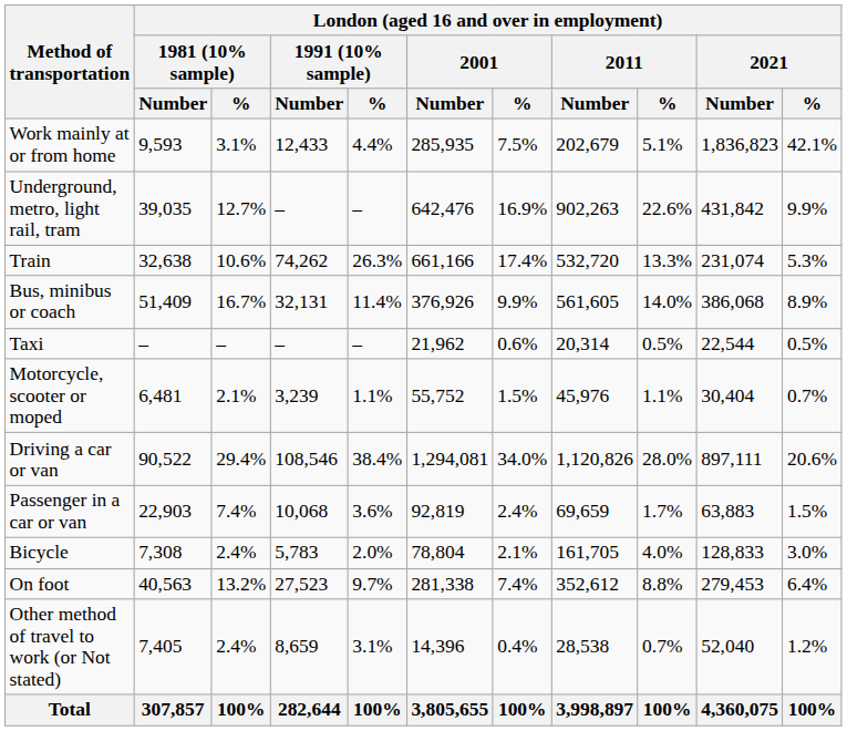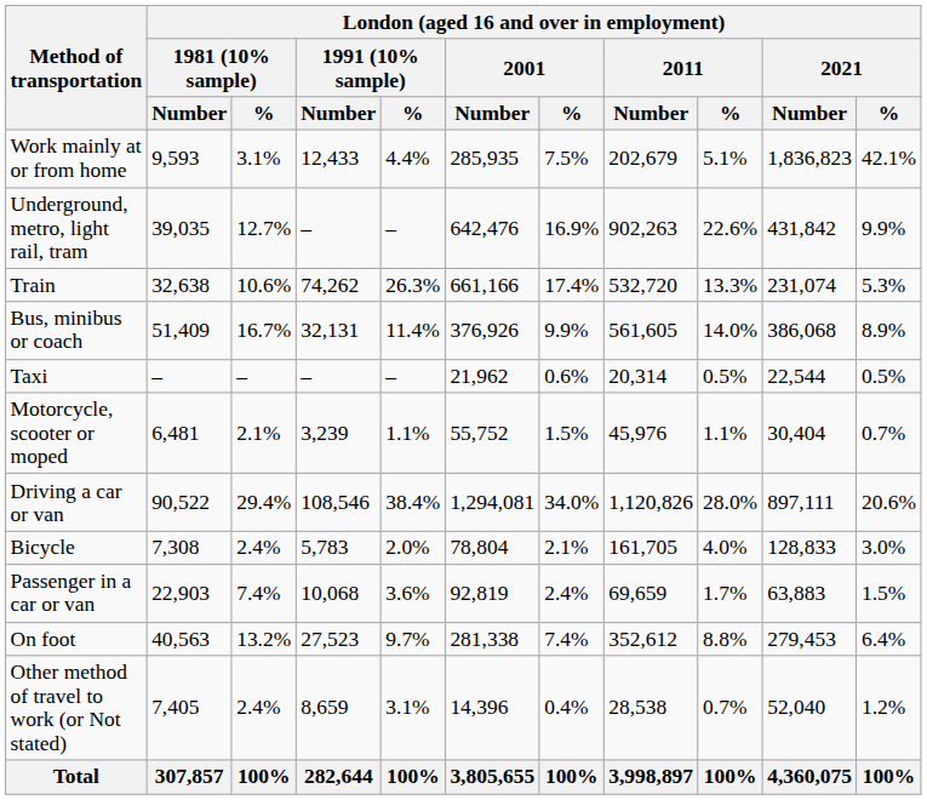 <table class="wikitable sortable mw-collapsible">
 <tr>
 <th rowspan="3">Method of transportation</th>
 <th colspan="10">London (aged 16 and over in employment)</th>
 </tr>
 <tr>
 <th colspan="2">1981 (10% sample)</th>
 <th colspan="2">1991 (10% sample)</th>
 <th colspan="2">2001</th>
 <th colspan="2">2011</th>
 <th colspan="2">2021</th>
 </tr>
 <tr>
 <th>Number</th>
 <th>%</th>
 <th>Number</th>
 <th>%</th>
 <th>Number</th>
 <th>%</th>
 <th>Number</th>
 <th>%</th>
 <th>Number</th>
 <th>%</th>
 </tr>
 <tr>
 <td>Work mainly at or from home</td>
 <td>9,593</td>
 <td>3.1%</td>
 <td>12,433</td>
 <td>4.4%</td>
 <td>285,935</td>
 <td>7.5%</td>
 <td>202,679</td>
 <td>5.1%</td>
 <td>1,836,823</td>
 <td>42.1%</td>
 </tr>
 <tr>
 <td>Underground, metro, light rail, tram</td>
 <td>39,035</td>
 <td>12.7%</td>
 <td>–</td>
 <td>–</td>
 <td>642,476</td>
 <td>16.9%</td>
 <td>902,263</td>
 <td>22.6%</td>
 <td>431,842</td>
 <td>9.9%</td>
 </tr>
 <tr>
 <td>Train</td>
 <td>32,638</td>
 <td>10.6%</td>
 <td>74,262</td>
 <td>26.3%</td>
 <td>661,166</td>
 <td>17.4%</td>
 <td>532,720</td>
 <td>13.3%</td>
 <td>231,074</td>
 <td>5.3%</td>
 </tr>
 <tr>
 <td>Bus, minibus or coach</td>
 <td>51,409</td>
 <td>16.7%</td>
 <td>32,131</td>
 <td>11.4%</td>
 <td>376,926</td>
 <td>9.9%</td>
 <td>561,605</td>
 <td>14.0%</td>
 <td>386,068</td>
 <td>8.9%</td>
 </tr>
 <tr>
 <td>Taxi</td>
 <td>–</td>
 <td>–</td>
 <td>–</td>
 <td>–</td>
 <td>21,962</td>
 <td>0.6%</td>
 <td>20,314</td>
 <td>0.5%</td>
 <td>22,544</td>
 <td>0.5%</td>
 </tr>
 <tr>
 <td>Motorcycle, scooter or moped</td>
 <td>6,481</td>
 <td>2.1%</td>
 <td>3,239</td>
 <td>1.1%</td>
 <td>55,752</td>
 <td>1.5%</td>
 <td>45,976</td>
 <td>1.1%</td>
 <td>30,404</td>
 <td>0.7%</td>
 </tr>
 <tr>
 <td>Driving a car or van</td>
 <td>90,522</td>
 <td>29.4%</td>
 <td>108,546</td>
 <td>38.4%</td>
 <td>1,294,081</td>
 <td>34.0%</td>
 <td>1,120,826</td>
 <td>28.0%</td>
 <td>897,111</td>
 <td>20.6%</td>
 </tr>
 <tr>
+<td>Bicycle</td>
+<td>7,308</td>
+<td>2.4%</td>
+<td>5,783</td>
+<td>2.0%</td>
+<td>78,804</td>
+<td>2.1%</td>
+<td>161,705</td>
+<td>4.0%</td>
+<td>128,833</td>
+<td>3.0%</td>
+</tr>
+<tr>
 <td>Passenger in a car or van</td>
 <td>22,903</td>
 <td>7.4%</td>
 <td>10,068</td>
 <td>3.6%</td>
 <td>92,819</td>
 <td>2.4%</td>
 <td>69,659</td>
 <td>1.7%</td>
 <td>63,883</td>
 <td>1.5%</td>
-</tr>
-<tr>
-<td>Bicycle</td>
-<td>7,308</td>
-<td>2.4%</td>
-<td>5,783</td>
-<td>2.0%</td>
-<td>78,804</td>
-<td>2.1%</td>
-<td>161,705</td>
-<td>4.0%</td>
-<td>128,833</td>
-<td>3.0%</td>
 </tr>
 <tr>
 <td>On foot</td>
 <td>40,563</td>
 <td>13.2%</td>
 <td>27,523</td>
 <td>9.7%</td>
 <td>281,338</td>
 <td>7.4%</td>
 <td>352,612</td>
 <td>8.8%</td>
 <td>279,453</td>
 <td>6.4%</td>
 </tr>
 <tr>
 <td>Other method of travel to work (or Not stated)</td>
 <td>7,405</td>
 <td>2.4%</td>
 <td>8,659</td>
 <td>3.1%</td>
 <td>14,396</td>
 <td>0.4%</td>
 <td>28,538</td>
 <td>0.7%</td>
 <td>52,040</td>
 <td>1.2%</td>
 </tr>
 <tr>
 <th>Total</th>
 <th>307,857</th>
 <th>100%</th>
 <th>282,644</th>
 <th>100%</th>
 <th>3,805,655</th>
 <th>100%</th>
 <th>3,998,897</th>
 <th>100%</th>
 <th>4,360,075</th>
 <th>100%</th>
 </tr>
 </table>
